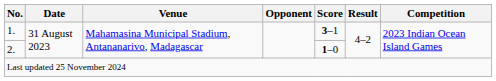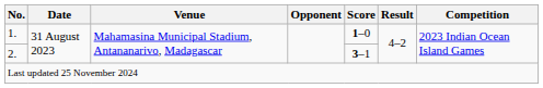 <table class="wikitable" style="font-size:85%;">
 <tr>
 <th>No.</th>
 <th>Date</th>
 <th>Venue</th>
 <th>Opponent</th>
 <th>Score</th>
 <th>Result</th>
 <th>Competition</th>
 </tr>
 <tr>
 <td>1.</td>
 <td rowspan=2>31 August 2023</td>
 <td rowspan=2><a href='#'>Mahamasina Municipal Stadium</a>, <a href='#'>Antananarivo</a>, <a href='#'>Madagascar</a></td>
 <td rowspan=2></td>
-<td align=center><strong>3</strong>–1</td>
+<td align=center><strong>1</strong>–0</td>
 <td rowspan=2; align=center>4–2</td>
 <td rowspan=2><a href='#'>2023 Indian Ocean Island Games</a></td>
 </tr>
 <tr>
 <td>2.</td>
-<td align=center><strong>1</strong>–0</td>
+<td align=center><strong>3</strong>–1</td>
 </tr>
 <tr>
 <td colspan="7"><small>Last updated 25 November 2024</small></td>
 </tr>
 </table>
